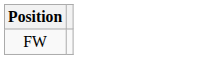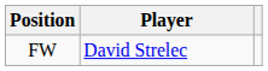 <table class="wikitable">
 <tr>
 <th style="width:50px;">Position</th>
+<th style="width:140px;">Player</th>
 <th></th>
 </tr>
 <tr>
 <td style="text-align:center;">FW</td>
+<td> <a href='#'>David Strelec</a></td>
 <td></td>
 </tr>
 </table>
